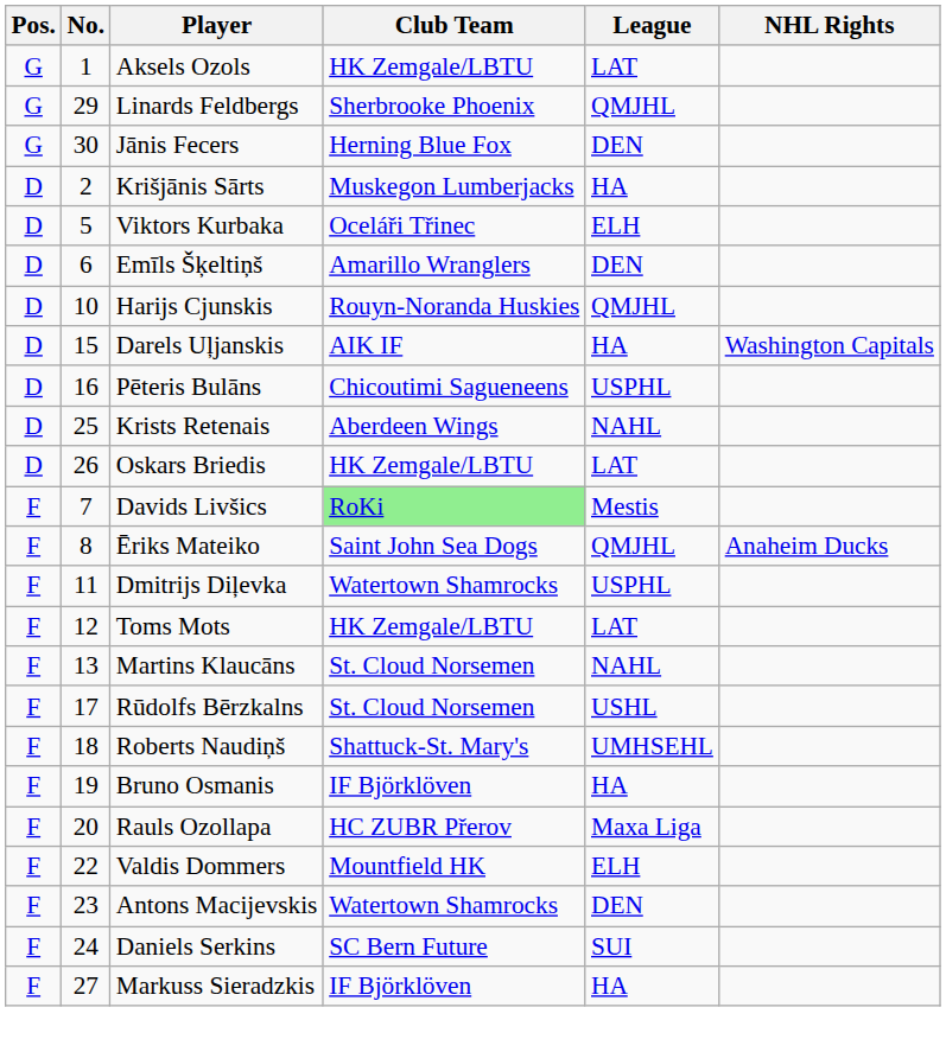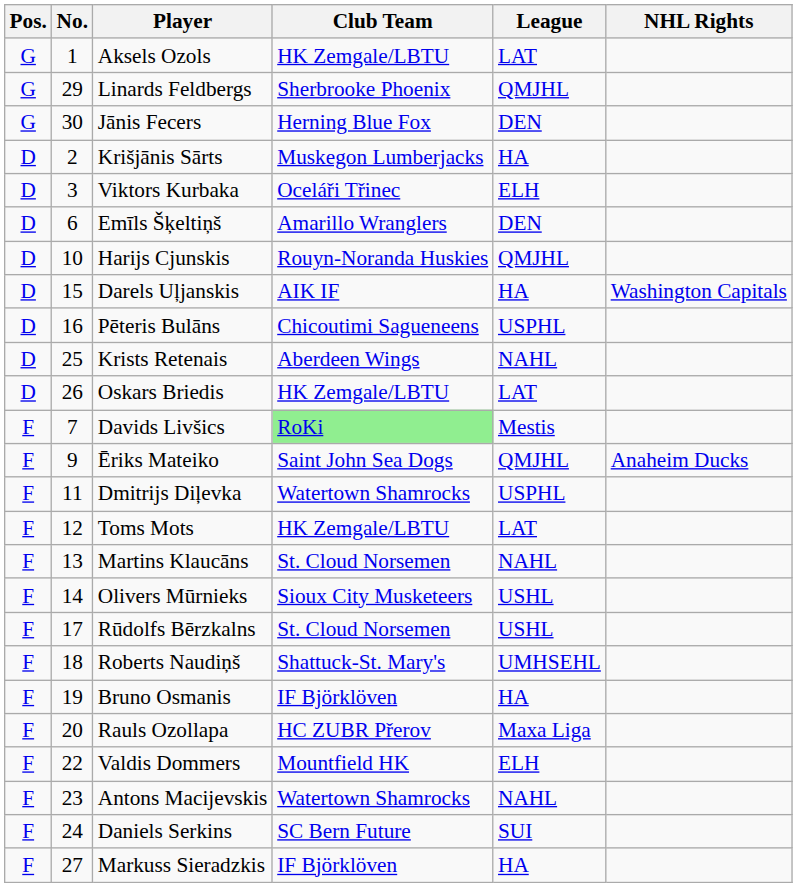 <table class="wikitable sortable">
 <tr>
 <th>Pos.</th>
 <th>No.</th>
 <th>Player</th>
 <th>Club Team</th>
 <th>League</th>
 <th>NHL Rights</th>
 </tr>
 <tr>
 <td style="text-align:center;"><a href='#'>G</a></td>
 <td style="text-align:center;">1</td>
 <td>Aksels Ozols</td>
 <td> <a href='#'>HK Zemgale/LBTU</a></td>
 <td> <a href='#'>LAT</a></td>
 <td></td>
 </tr>
 <tr>
 <td style="text-align:center;"><a href='#'>G</a></td>
 <td style="text-align:center;">29</td>
 <td>Linards Feldbergs</td>
 <td> <a href='#'>Sherbrooke Phoenix</a></td>
 <td> <a href='#'>QMJHL</a></td>
 <td></td>
 </tr>
 <tr>
 <td style="text-align:center;"><a href='#'>G</a></td>
 <td style="text-align:center;">30</td>
 <td>Jānis Fecers</td>
 <td> <a href='#'>Herning Blue Fox</a></td>
 <td> <a href='#'>DEN</a></td>
 <td></td>
 </tr>
 <tr>
 <td style="text-align:center;"><a href='#'>D</a></td>
 <td style="text-align:center;">2</td>
 <td>Krišjānis Sārts</td>
 <td> <a href='#'>Muskegon Lumberjacks</a></td>
 <td> <a href='#'>HA</a></td>
 <td></td>
 </tr>
 <tr>
 <td style="text-align:center;"><a href='#'>D</a></td>
-<td style="text-align:center;">5</td>
+<td style="text-align:center;">3</td>
 <td>Viktors Kurbaka</td>
 <td> <a href='#'>Oceláři Třinec</a></td>
 <td> <a href='#'>ELH</a></td>
 <td></td>
 </tr>
 <tr>
 <td style="text-align:center;"><a href='#'>D</a></td>
 <td style="text-align:center;">6</td>
 <td>Emīls Šķeltiņš</td>
 <td> <a href='#'>Amarillo Wranglers</a></td>
 <td> <a href='#'>DEN</a></td>
 <td></td>
 </tr>
 <tr>
 <td style="text-align:center;"><a href='#'>D</a></td>
 <td style="text-align:center;">10</td>
 <td>Harijs Cjunskis</td>
 <td> <a href='#'>Rouyn-Noranda Huskies</a></td>
 <td> <a href='#'>QMJHL</a></td>
 <td></td>
 </tr>
 <tr>
 <td style="text-align:center;"><a href='#'>D</a></td>
 <td style="text-align:center;">15</td>
 <td>Darels Uļjanskis</td>
 <td> <a href='#'>AIK IF</a></td>
 <td> <a href='#'>HA</a></td>
 <td><a href='#'>Washington Capitals</a></td>
 </tr>
 <tr>
 <td style="text-align:center;"><a href='#'>D</a></td>
 <td style="text-align:center;">16</td>
 <td>Pēteris Bulāns</td>
 <td> <a href='#'>Chicoutimi Sagueneens</a></td>
 <td> <a href='#'>USPHL</a></td>
 <td></td>
 </tr>
 <tr>
 <td style="text-align:center;"><a href='#'>D</a></td>
 <td style="text-align:center;">25</td>
 <td>Krists Retenais</td>
 <td> <a href='#'>Aberdeen Wings</a></td>
 <td> <a href='#'>NAHL</a></td>
 <td></td>
 </tr>
 <tr>
 <td style="text-align:center;"><a href='#'>D</a></td>
 <td style="text-align:center;">26</td>
 <td>Oskars Briedis</td>
 <td> <a href='#'>HK Zemgale/LBTU</a></td>
 <td> <a href='#'>LAT</a></td>
 <td></td>
 </tr>
 <tr>
 <td style="text-align:center;"><a href='#'>F</a></td>
 <td style="text-align:center;">7</td>
 <td>Davids Livšics</td>
 <td style="background: lightgreen;"> <a href='#'>RoKi</a></td>
 <td> <a href='#'>Mestis</a></td>
 <td></td>
 </tr>
 <tr>
 <td style="text-align:center;"><a href='#'>F</a></td>
-<td style="text-align:center;">8</td>
+<td style="text-align:center;">9</td>
 <td>Ēriks Mateiko</td>
 <td> <a href='#'>Saint John Sea Dogs</a></td>
 <td> <a href='#'>QMJHL</a></td>
 <td><a href='#'>Anaheim Ducks</a></td>
 </tr>
 <tr>
 <td style="text-align:center;"><a href='#'>F</a></td>
 <td style="text-align:center;">11</td>
 <td>Dmitrijs Diļevka</td>
 <td> <a href='#'>Watertown Shamrocks</a></td>
 <td> <a href='#'>USPHL</a></td>
 <td></td>
 </tr>
 <tr>
 <td style="text-align:center;"><a href='#'>F</a></td>
 <td style="text-align:center;">12</td>
 <td>Toms Mots</td>
 <td> <a href='#'>HK Zemgale/LBTU</a></td>
 <td> <a href='#'>LAT</a></td>
 <td></td>
 </tr>
 <tr>
 <td style="text-align:center;"><a href='#'>F</a></td>
 <td style="text-align:center;">13</td>
 <td>Martins Klaucāns</td>
 <td> <a href='#'>St. Cloud Norsemen</a></td>
 <td> <a href='#'>NAHL</a></td>
+<td></td>
+</tr>
+<tr>
+<td style="text-align:center;"><a href='#'>F</a></td>
+<td style="text-align:center;">14</td>
+<td>Olivers Mūrnieks</td>
+<td> <a href='#'>Sioux City Musketeers</a></td>
+<td> <a href='#'>USHL</a></td>
 <td></td>
 </tr>
 <tr>
 <td style="text-align:center;"><a href='#'>F</a></td>
 <td style="text-align:center;">17</td>
 <td>Rūdolfs Bērzkalns</td>
 <td> <a href='#'>St. Cloud Norsemen</a></td>
 <td> <a href='#'>USHL</a></td>
 <td></td>
 </tr>
 <tr>
 <td style="text-align:center;"><a href='#'>F</a></td>
 <td style="text-align:center;">18</td>
 <td>Roberts Naudiņš</td>
 <td> <a href='#'>Shattuck-St. Mary's</a></td>
 <td> <a href='#'>UMHSEHL</a></td>
 <td></td>
 </tr>
 <tr>
 <td style="text-align:center;"><a href='#'>F</a></td>
 <td style="text-align:center;">19</td>
 <td>Bruno Osmanis</td>
 <td> <a href='#'>IF Björklöven</a></td>
 <td> <a href='#'>HA</a></td>
 <td></td>
 </tr>
 <tr>
 <td style="text-align:center;"><a href='#'>F</a></td>
 <td style="text-align:center;">20</td>
 <td>Rauls Ozollapa</td>
 <td> <a href='#'>HC ZUBR Přerov</a></td>
 <td> <a href='#'>Maxa Liga</a></td>
 <td></td>
 </tr>
 <tr>
 <td style="text-align:center;"><a href='#'>F</a></td>
 <td style="text-align:center;">22</td>
 <td>Valdis Dommers</td>
 <td> <a href='#'>Mountfield HK</a></td>
 <td> <a href='#'>ELH</a></td>
 <td></td>
 </tr>
 <tr>
 <td style="text-align:center;"><a href='#'>F</a></td>
 <td style="text-align:center;">23</td>
 <td>Antons Macijevskis</td>
 <td> <a href='#'>Watertown Shamrocks</a></td>
-<td> <a href='#'>DEN</a></td>
+<td> <a href='#'>NAHL</a></td>
 <td></td>
 </tr>
 <tr>
 <td style="text-align:center;"><a href='#'>F</a></td>
 <td style="text-align:center;">24</td>
 <td>Daniels Serkins</td>
 <td> <a href='#'>SC Bern Future</a></td>
 <td> <a href='#'>SUI</a></td>
 <td></td>
 </tr>
 <tr>
 <td style="text-align:center;"><a href='#'>F</a></td>
 <td style="text-align:center;">27</td>
 <td>Markuss Sieradzkis</td>
 <td> <a href='#'>IF Björklöven</a></td>
 <td> <a href='#'>HA</a></td>
 <td></td>
 </tr>
 </table>
